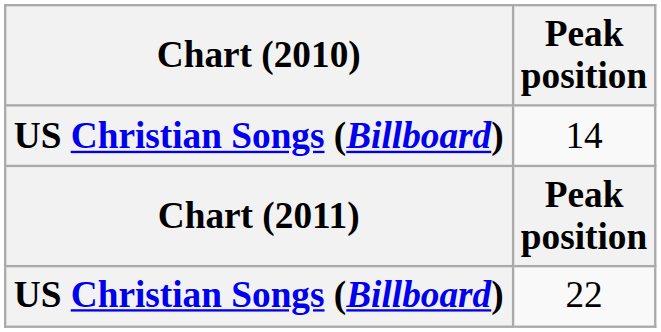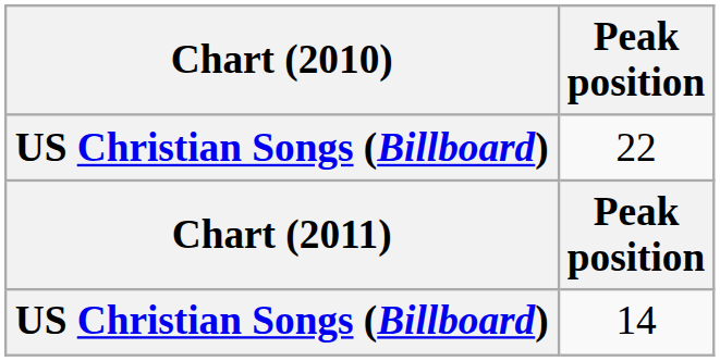 <table class="wikitable sortable plainrowheaders" style="text-align:center">
 <tr>
 <th scope="col">Chart (2010)</th>
 <th scope="col">Peak<br>position</th>
 </tr>
 <tr>
 <th scope="row">US <a href='#'>Christian Songs</a> (<em><a href='#'>Billboard</a></em>)</th>
-<td>14</td>
+<td>22</td>
 </tr>
 <tr>
 <th scope="col">Chart (2011)</th>
 <th scope="col">Peak<br>position</th>
 </tr>
 <tr>
 <th scope="row">US <a href='#'>Christian Songs</a> (<em><a href='#'>Billboard</a></em>)</th>
-<td>22</td>
+<td>14</td>
 </tr>
 </table>
